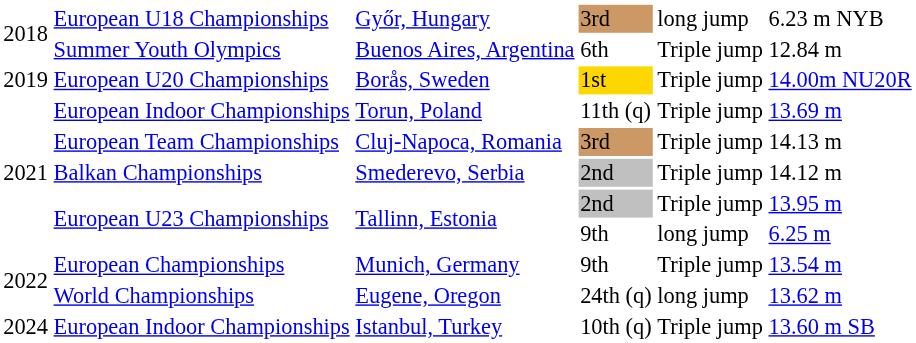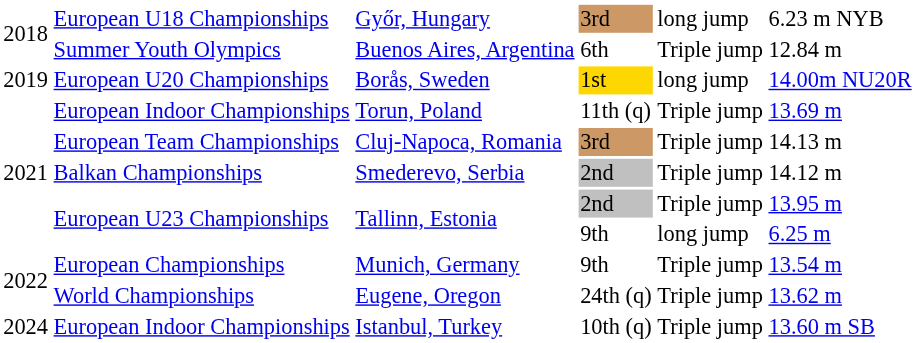 <table>
 <tr>
 <td rowspan=2>2018</td>
 <td><a href='#'>European U18 Championships</a></td>
 <td><a href='#'>Győr, Hungary</a></td>
 <td bgcolor=cc9966>3rd</td>
 <td>long jump</td>
 <td>6.23 m NYB</td>
 </tr>
 <tr>
 <td><a href='#'>Summer Youth Olympics</a></td>
 <td><a href='#'>Buenos Aires, Argentina</a></td>
 <td>6th</td>
 <td>Triple jump</td>
 <td>12.84 m</td>
 </tr>
 <tr>
 <td>2019</td>
 <td><a href='#'>European U20 Championships</a></td>
 <td><a href='#'>Borås, Sweden</a></td>
 <td bgcolor=gold>1st</td>
-<td>Triple jump</td>
+<td>long jump</td>
 <td><a href='#'>14.00m NU20R</a></td>
 </tr>
 <tr>
 <td rowspan=5>2021</td>
 <td><a href='#'>European Indoor Championships</a></td>
 <td><a href='#'>Torun, Poland</a></td>
 <td>11th (q)</td>
 <td>Triple jump</td>
 <td><a href='#'>13.69 m</a></td>
 </tr>
 <tr>
 <td><a href='#'>European Team Championships</a></td>
 <td><a href='#'>Cluj-Napoca, Romania</a></td>
 <td bgcolor=cc9966>3rd</td>
 <td>Triple jump</td>
 <td>14.13 m</td>
 </tr>
 <tr>
 <td><a href='#'>Balkan Championships</a></td>
 <td><a href='#'>Smederevo, Serbia</a></td>
 <td bgcolor=silver>2nd</td>
 <td>Triple jump</td>
 <td>14.12 m </td>
 </tr>
 <tr>
 <td rowspan=2><a href='#'>European U23 Championships</a></td>
 <td rowspan=2><a href='#'>Tallinn, Estonia</a></td>
 <td bgcolor=silver>2nd</td>
 <td>Triple jump</td>
 <td><a href='#'>13.95 m</a></td>
 </tr>
 <tr>
 <td>9th</td>
 <td>long jump</td>
 <td><a href='#'>6.25 m</a></td>
 </tr>
 <tr>
 <td rowspan=2>2022</td>
 <td><a href='#'>European Championships</a></td>
 <td><a href='#'>Munich, Germany</a></td>
 <td>9th</td>
 <td>Triple jump</td>
 <td><a href='#'>13.54 m</a></td>
 </tr>
 <tr>
 <td><a href='#'>World Championships</a></td>
 <td><a href='#'>Eugene, Oregon</a></td>
 <td>24th (q)</td>
-<td>long jump</td>
+<td>Triple jump</td>
 <td><a href='#'>13.62 m</a></td>
 </tr>
 <tr>
 <td>2024</td>
 <td><a href='#'>European Indoor Championships</a></td>
 <td><a href='#'>Istanbul, Turkey</a></td>
 <td>10th (q)</td>
 <td>Triple jump</td>
 <td><a href='#'>13.60 m SB</a></td>
 </tr>
 </table>
